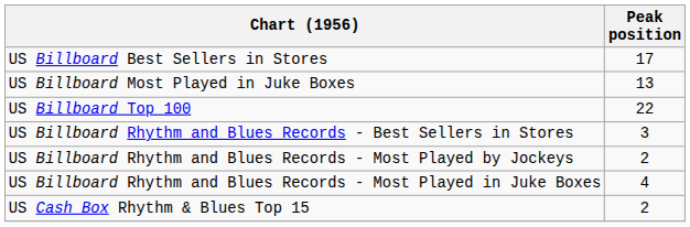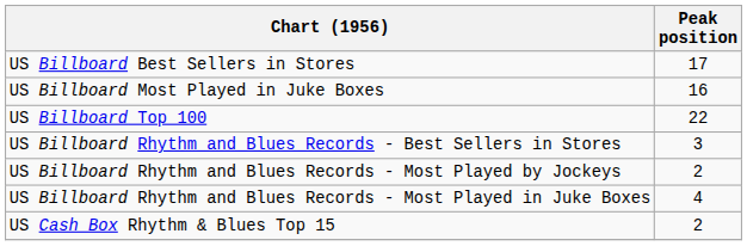 <table class="wikitable sortable">
 <tr>
 <th align="left">Chart (1956)</th>
 <th align="left">Peak<br>position</th>
 </tr>
 <tr>
 <td>US <em><a href='#'>Billboard</a></em> Best Sellers in Stores</td>
 <td style="text-align:center;">17</td>
 </tr>
 <tr>
 <td>US <em>Billboard</em> Most Played in Juke Boxes</td>
-<td style="text-align:center;">13</td>
+<td style="text-align:center;">16</td>
 </tr>
 <tr>
 <td>US <a href='#'><em>Billboard</em> Top 100</a></td>
 <td style="text-align:center;">22</td>
 </tr>
 <tr>
 <td>US <em>Billboard</em> <a href='#'>Rhythm and Blues Records</a> - Best Sellers in Stores</td>
 <td style="text-align:center;">3</td>
 </tr>
 <tr>
 <td>US <em>Billboard</em> Rhythm and Blues Records - Most Played by Jockeys</td>
 <td style="text-align:center;">2</td>
 </tr>
 <tr>
 <td>US <em>Billboard</em> Rhythm and Blues Records - Most Played in Juke Boxes</td>
 <td style="text-align:center;">4</td>
 </tr>
 <tr>
 <td>US <em><a href='#'>Cash Box</a></em> Rhythm & Blues Top 15</td>
 <td style="text-align:center;">2</td>
 </tr>
 <tr>
 </tr>
 </table>
